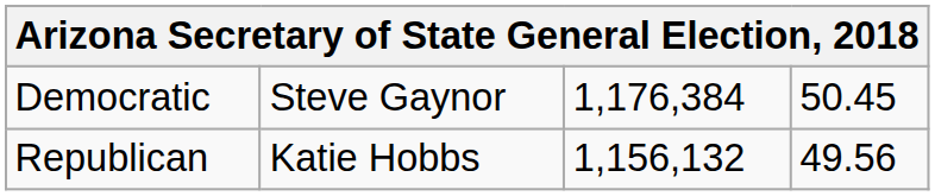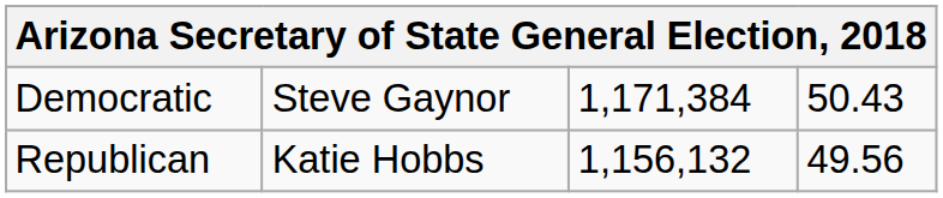 <table class="wikitable">
 <tr>
 <th colspan="4">Arizona Secretary of State General Election, 2018</th>
 </tr>
 <tr>
 <td>Democratic</td>
 <td>Steve Gaynor</td>
-<td>1,176,384</td>
-<td>50.45</td>
+<td>1,171,384</td>
+<td>50.43</td>
 </tr>
 <tr>
 <td>Republican</td>
 <td>Katie Hobbs</td>
 <td>1,156,132</td>
 <td>49.56</td>
 </tr>
 </table>
